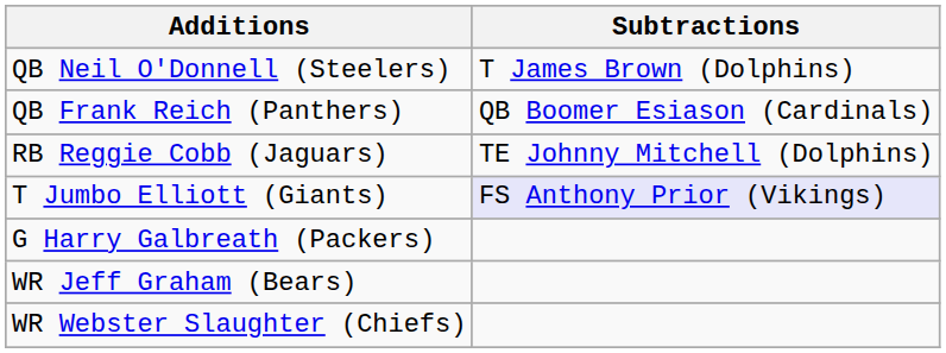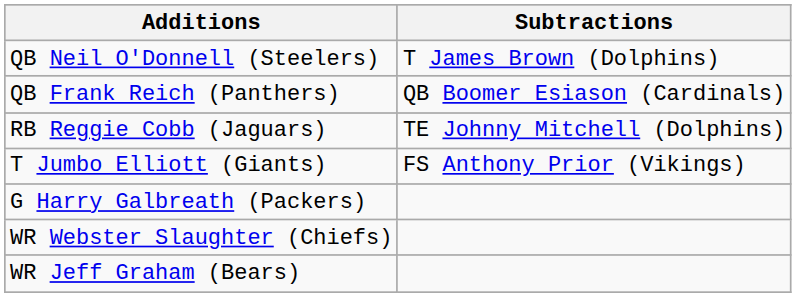 <table class="wikitable">
 <tr>
 <th>Additions</th>
 <th>Subtractions</th>
 </tr>
 <tr>
 <td>QB <a href='#'>Neil O'Donnell</a> (Steelers)</td>
 <td>T <a href='#'>James Brown</a> (Dolphins)</td>
 </tr>
 <tr>
 <td>QB <a href='#'>Frank Reich</a> (Panthers)</td>
 <td>QB <a href='#'>Boomer Esiason</a> (Cardinals)</td>
 </tr>
 <tr>
 <td>RB <a href='#'>Reggie Cobb</a> (Jaguars)</td>
 <td>TE <a href='#'>Johnny Mitchell</a> (Dolphins)</td>
 </tr>
 <tr>
 <td>T <a href='#'>Jumbo Elliott</a> (Giants)</td>
-<td style="background: lavender;">FS <a href='#'>Anthony Prior</a> (Vikings)</td>
+<td>FS <a href='#'>Anthony Prior</a> (Vikings)</td>
 </tr>
 <tr>
 <td>G <a href='#'>Harry Galbreath</a> (Packers)</td>
 <td></td>
 </tr>
 <tr>
+<td>WR <a href='#'>Webster Slaughter</a> (Chiefs)</td>
+<td></td>
+</tr>
+<tr>
 <td>WR <a href='#'>Jeff Graham</a> (Bears)</td>
 <td></td>
 </tr>
-<tr>
-<td>WR <a href='#'>Webster Slaughter</a> (Chiefs)</td>
-<td></td>
-</tr>
 </table>
